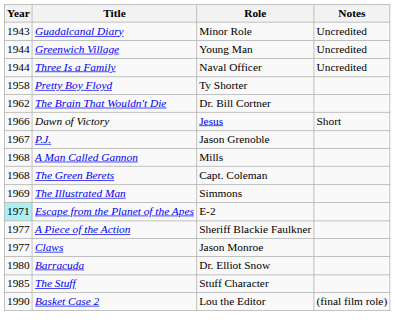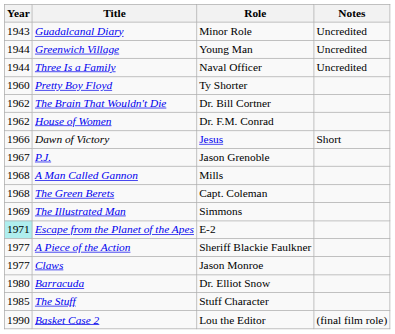 <table class="wikitable sortable">
 <tr>
 <th>Year</th>
 <th>Title</th>
 <th>Role</th>
 <th class="unsortable">Notes</th>
 </tr>
 <tr>
 <td>1943</td>
 <td><em><a href='#'>Guadalcanal Diary</a></em></td>
 <td>Minor Role</td>
 <td>Uncredited</td>
 </tr>
 <tr>
 <td>1944</td>
 <td><em><a href='#'>Greenwich Village</a></em></td>
 <td>Young Man</td>
 <td>Uncredited</td>
 </tr>
 <tr>
 <td>1944</td>
 <td><em><a href='#'>Three Is a Family</a></em></td>
 <td>Naval Officer</td>
 <td>Uncredited</td>
 </tr>
 <tr>
-<td>1958</td>
+<td>1960</td>
 <td><em><a href='#'>Pretty Boy Floyd</a></em></td>
 <td>Ty Shorter</td>
 <td></td>
 </tr>
 <tr>
 <td>1962</td>
 <td><em><a href='#'>The Brain That Wouldn't Die</a></em></td>
 <td>Dr. Bill Cortner</td>
+<td></td>
+</tr>
+<tr>
+<td>1962</td>
+<td><em><a href='#'>House of Women</a></em></td>
+<td>Dr. F.M. Conrad</td>
 <td></td>
 </tr>
 <tr>
 <td>1966</td>
 <td><em>Dawn of Victory</em></td>
 <td><a href='#'>Jesus</a></td>
 <td>Short</td>
 </tr>
 <tr>
 <td>1967</td>
 <td><em><a href='#'>P.J.</a></em></td>
 <td>Jason Grenoble</td>
 <td></td>
 </tr>
 <tr>
 <td>1968</td>
 <td><em><a href='#'>A Man Called Gannon</a></em></td>
 <td>Mills</td>
 <td></td>
 </tr>
 <tr>
 <td>1968</td>
 <td><em><a href='#'>The Green Berets</a></em></td>
 <td>Capt. Coleman</td>
 <td></td>
 </tr>
 <tr>
 <td>1969</td>
 <td><em><a href='#'>The Illustrated Man</a></em></td>
 <td>Simmons</td>
 <td></td>
 </tr>
 <tr>
 <td style="background: paleturquoise;">1971</td>
 <td><em><a href='#'>Escape from the Planet of the Apes</a></em></td>
 <td>E-2</td>
 <td></td>
 </tr>
 <tr>
 <td>1977</td>
 <td><em><a href='#'>A Piece of the Action</a></em></td>
 <td>Sheriff Blackie Faulkner</td>
 <td></td>
 </tr>
 <tr>
 <td>1977</td>
 <td><em><a href='#'>Claws</a></em></td>
 <td>Jason Monroe</td>
 <td></td>
 </tr>
 <tr>
 <td>1980</td>
 <td><em><a href='#'>Barracuda</a></em></td>
 <td>Dr. Elliot Snow</td>
 <td></td>
 </tr>
 <tr>
 <td>1985</td>
 <td><em><a href='#'>The Stuff</a></em></td>
 <td>Stuff Character</td>
 <td></td>
 </tr>
 <tr>
 <td>1990</td>
 <td><em><a href='#'>Basket Case 2</a></em></td>
 <td>Lou the Editor</td>
 <td>(final film role)</td>
 </tr>
 </table>
